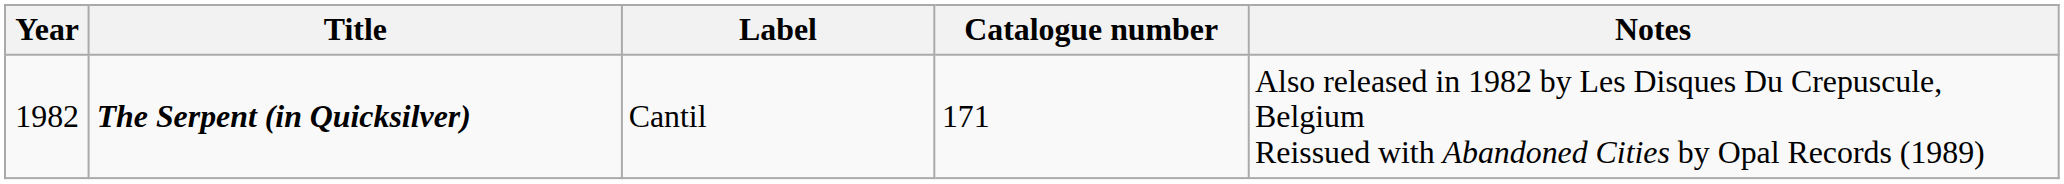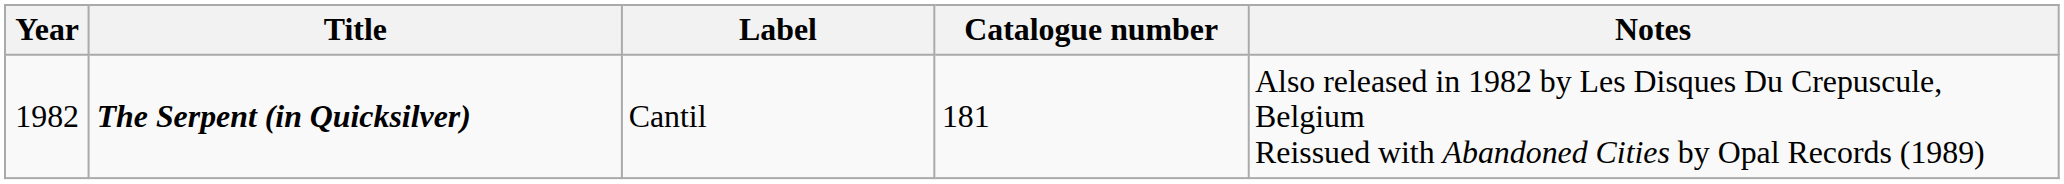 <table class="wikitable">
 <tr>
 <th width="35">Year</th>
 <th width="260">Title</th>
 <th width="150">Label</th>
 <th width="150">Catalogue number</th>
 <th width="400">Notes</th>
 </tr>
 <tr>
 <td align="center">1982</td>
 <td><strong><em>The Serpent (in Quicksilver)</em></strong></td>
 <td>Cantil</td>
-<td>171</td>
+<td>181</td>
 <td>Also released in 1982 by Les Disques Du Crepuscule, Belgium<br>Reissued with <em>Abandoned Cities</em> by Opal Records (1989)</td>
 </tr>
 </table>
